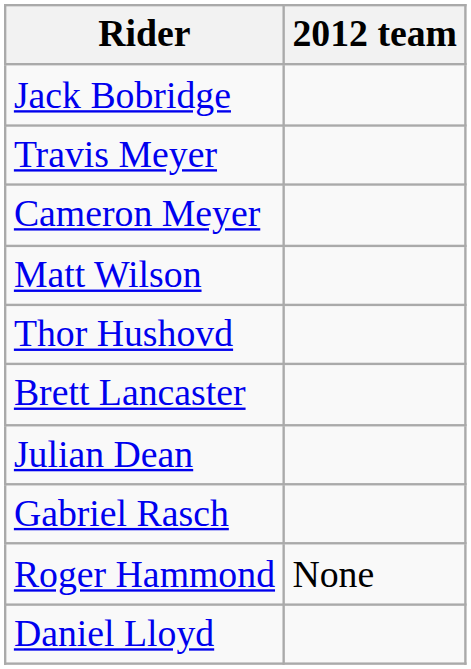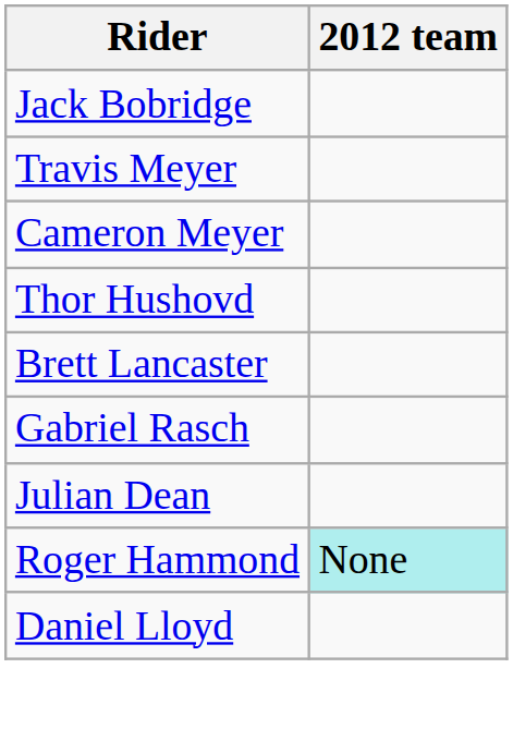 <table class="wikitable">
 <tr>
 <th>Rider</th>
 <th>2012 team</th>
 </tr>
 <tr>
 <td><a href='#'>Jack Bobridge</a></td>
 <td></td>
 </tr>
 <tr>
 <td><a href='#'>Travis Meyer</a></td>
 <td></td>
 </tr>
 <tr>
 <td><a href='#'>Cameron Meyer</a></td>
 <td></td>
 </tr>
 <tr>
-<td><a href='#'>Matt Wilson</a></td>
-<td></td>
-</tr>
-<tr>
 <td><a href='#'>Thor Hushovd</a></td>
 <td></td>
 </tr>
 <tr>
 <td><a href='#'>Brett Lancaster</a></td>
 <td></td>
 </tr>
 <tr>
+<td><a href='#'>Gabriel Rasch</a></td>
+<td></td>
+</tr>
+<tr>
 <td><a href='#'>Julian Dean</a></td>
 <td></td>
 </tr>
 <tr>
-<td><a href='#'>Gabriel Rasch</a></td>
-<td></td>
-</tr>
-<tr>
 <td><a href='#'>Roger Hammond</a></td>
-<td>None</td>
+<td style="background: paleturquoise;">None</td>
 </tr>
 <tr>
 <td><a href='#'>Daniel Lloyd</a></td>
 <td></td>
 </tr>
 </table>
